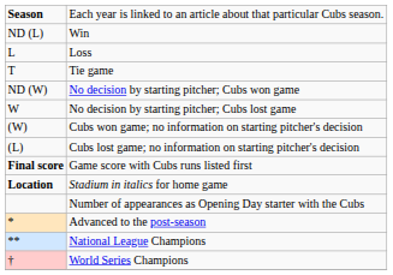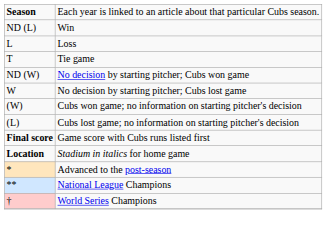 <table class="wikitable" style="font-size:100%;">
 <tr>
 <td><strong>Season</strong></td>
 <td>Each year is linked to an article about that particular Cubs season.</td>
 </tr>
 <tr>
 <td>ND (L)</td>
 <td>Win</td>
 </tr>
 <tr>
 <td>L</td>
 <td>Loss</td>
 </tr>
 <tr>
 <td>T</td>
 <td>Tie game</td>
 </tr>
 <tr>
 <td>ND (W)</td>
 <td><a href='#'>No decision</a> by starting pitcher; Cubs won game</td>
 </tr>
 <tr>
 <td>W</td>
 <td>No decision by starting pitcher; Cubs lost game</td>
 </tr>
 <tr>
 <td>(W)</td>
 <td>Cubs won game; no information on starting pitcher's decision</td>
 </tr>
 <tr>
 <td>(L)</td>
 <td>Cubs lost game; no information on starting pitcher's decision</td>
 </tr>
 <tr>
 <td><strong>Final score</strong></td>
 <td>Game score with Cubs runs listed first</td>
 </tr>
 <tr>
 <td><strong>Location</strong></td>
 <td><em>Stadium in italics</em> for home game</td>
 </tr>
 <tr>
-<td></td>
-<td>Number of appearances as Opening Day starter with the Cubs</td>
-</tr>
-<tr>
 <td style="background-color: #FFE6BD">*</td>
 <td>Advanced to the <a href='#'>post-season</a></td>
 </tr>
 <tr>
 <td style="background-color: #D0E7FF">**</td>
 <td><a href='#'>National League</a> Champions</td>
 </tr>
 <tr>
 <td style="background-color: #FFCCCC">†</td>
 <td><a href='#'>World Series</a> Champions</td>
 </tr>
 <tr>
 </tr>
 </table>
